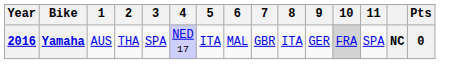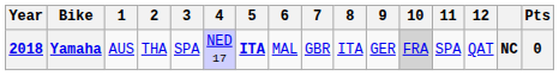 <table class="wikitable" style="text-align:center; font-size:90%">
 <tr>
 <th>Year</th>
 <th>Bike</th>
 <th>1</th>
 <th>2</th>
 <th>3</th>
 <th>4</th>
 <th>5</th>
 <th>6</th>
 <th>7</th>
 <th>8</th>
 <th>9</th>
 <th>10</th>
 <th>11</th>
+<th>12</th>
 <th></th>
 <th>Pts</th>
 </tr>
 <tr>
-<th><a href='#'>2016</a></th>
+<th><a href='#'>2018</a></th>
 <th><a href='#'>Yamaha</a></th>
 <td><a href='#'>AUS</a></td>
 <td><a href='#'>THA</a></td>
 <td><a href='#'>SPA</a></td>
 <td style="background:#CFCFFF;"><a href='#'>NED</a><br><small>17</small></td>
-<td><a href='#'>ITA</a></td>
+<td><strong><a href='#'>ITA</a></strong></td>
 <td><a href='#'>MAL</a></td>
 <td><a href='#'>GBR</a></td>
 <td><a href='#'>ITA</a></td>
 <td><a href='#'>GER</a></td>
 <td style="background: lightgrey;"><a href='#'>FRA</a></td>
 <td><a href='#'>SPA</a></td>
+<td><a href='#'>QAT</a></td>
 <th>NC</th>
 <th>0</th>
 </tr>
 </table>
